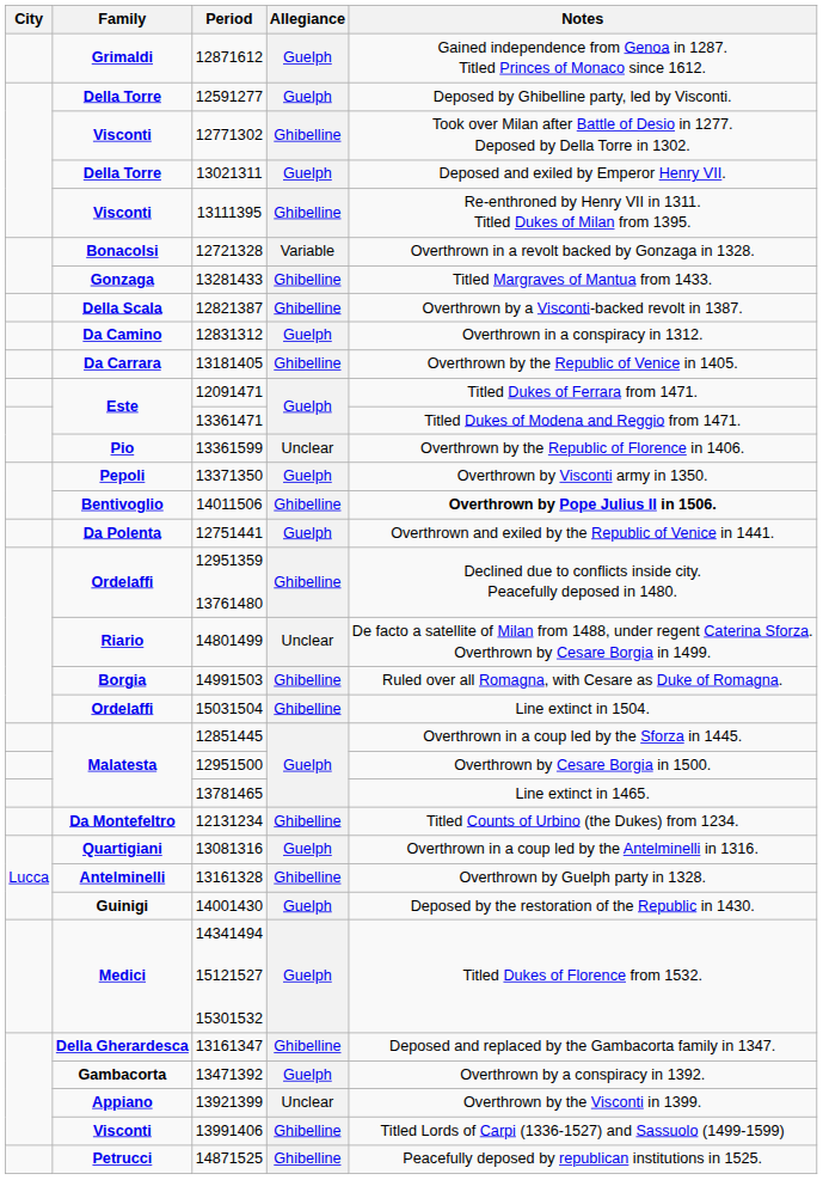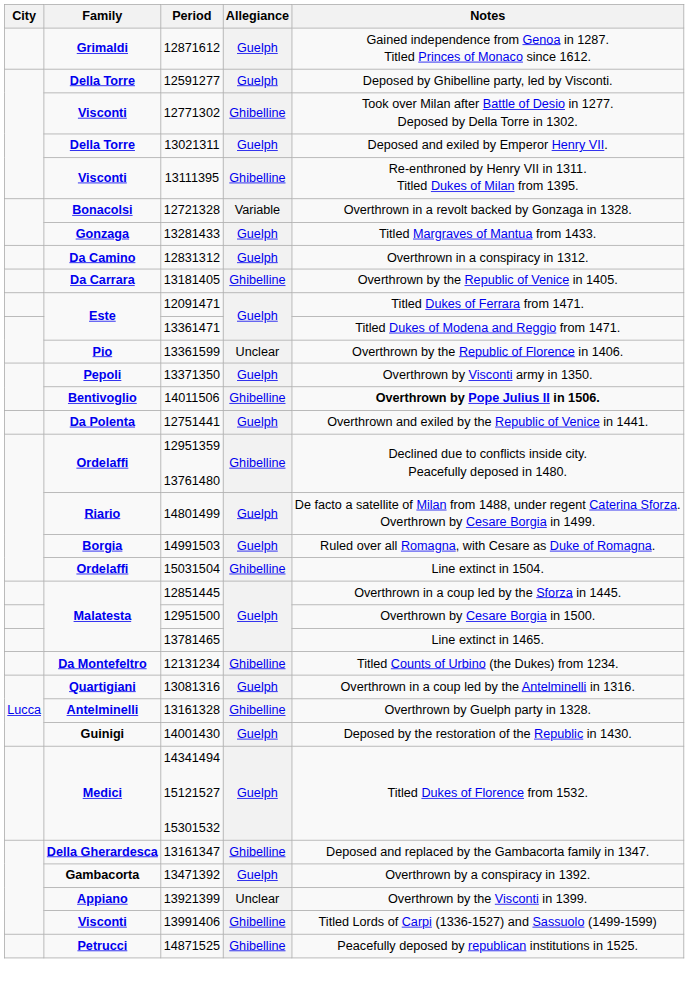 <table class="wikitable" style="line-height:1.4em; text-align:center">
 <tr>
 <th>City</th>
 <th>Family</th>
 <th>Period</th>
 <th>Allegiance</th>
 <th>Notes</th>
 </tr>
 <tr>
 <td></td>
 <td><strong><a href='#'>Grimaldi</a></strong><br></td>
 <td>12871612</td>
 <th style="font-weight:normal"><a href='#'>Guelph</a></th>
 <td>Gained independence from <a href='#'>Genoa</a> in 1287.<br>Titled <a href='#'>Princes of Monaco</a> since 1612.</td>
 </tr>
 <tr>
 <td rowspan=4></td>
 <td><strong><a href='#'>Della Torre</a></strong><br></td>
 <td>12591277</td>
 <th style="font-weight:normal"><a href='#'>Guelph</a></th>
 <td>Deposed by Ghibelline party, led by Visconti.</td>
 </tr>
 <tr>
 <td><strong><a href='#'>Visconti</a></strong><br></td>
 <td>12771302</td>
 <th style="font-weight:normal"><a href='#'>Ghibelline</a></th>
 <td>Took over Milan after <a href='#'>Battle of Desio</a> in 1277.<br>Deposed by Della Torre in 1302.</td>
 </tr>
 <tr>
 <td><strong><a href='#'>Della Torre</a></strong><br></td>
 <td>13021311</td>
 <th style="font-weight:normal"><a href='#'>Guelph</a></th>
 <td>Deposed and exiled by Emperor <a href='#'>Henry VII</a>.</td>
 </tr>
 <tr>
 <td><strong><a href='#'>Visconti</a></strong><br></td>
 <td>13111395</td>
 <th style="font-weight:normal"><a href='#'>Ghibelline</a></th>
 <td>Re-enthroned by Henry VII in 1311.<br>Titled <a href='#'>Dukes of Milan</a> from 1395.</td>
 </tr>
 <tr>
 <td rowspan=2></td>
 <td><strong><a href='#'>Bonacolsi</a></strong><br></td>
 <td>12721328</td>
 <th style="font-weight:normal">Variable</th>
 <td>Overthrown in a revolt backed by Gonzaga in 1328.</td>
 </tr>
 <tr>
 <td><strong><a href='#'>Gonzaga</a></strong><br></td>
 <td>13281433</td>
-<th style="font-weight:normal"><a href='#'>Ghibelline</a></th>
+<th style="font-weight:normal"><a href='#'>Guelph</a></th>
 <td>Titled <a href='#'>Margraves of Mantua</a> from 1433.</td>
-</tr>
-<tr>
-<td></td>
-<td><strong><a href='#'>Della Scala</a></strong><br></td>
-<td>12821387</td>
-<th style="font-weight:normal"><a href='#'>Ghibelline</a></th>
-<td>Overthrown by a <a href='#'>Visconti</a>-backed revolt in 1387.</td>
 </tr>
 <tr>
 <td></td>
 <td><strong><a href='#'>Da Camino</a></strong><br></td>
 <td>12831312</td>
 <th style="font-weight:normal"><a href='#'>Guelph</a></th>
 <td>Overthrown in a conspiracy in 1312.</td>
 </tr>
 <tr>
 <td></td>
 <td><strong><a href='#'>Da Carrara</a></strong><br></td>
 <td>13181405</td>
 <th style="font-weight:normal"><a href='#'>Ghibelline</a></th>
 <td>Overthrown by the <a href='#'>Republic of Venice</a> in 1405.</td>
 </tr>
 <tr>
 <td></td>
 <td rowspan=2><strong><a href='#'>Este</a></strong><br></td>
 <td>12091471</td>
 <th rowspan=2 style="font-weight:normal"><a href='#'>Guelph</a></th>
 <td>Titled <a href='#'>Dukes of Ferrara</a> from 1471.</td>
 </tr>
 <tr>
 <td rowspan="2"></td>
 <td>13361471</td>
 <td>Titled <a href='#'>Dukes of Modena and Reggio</a> from 1471.</td>
 </tr>
 <tr>
 <td><strong><a href='#'>Pio</a></strong><br></td>
 <td>13361599</td>
 <th style="font-weight:normal">Unclear</th>
 <td>Overthrown by the <a href='#'>Republic of Florence</a> in 1406.</td>
 </tr>
 <tr>
 <td rowspan=2></td>
 <td><strong><a href='#'>Pepoli</a></strong><br></td>
 <td>13371350</td>
 <th style="font-weight:normal"><a href='#'>Guelph</a></th>
 <td>Overthrown by <a href='#'>Visconti</a> army in 1350.</td>
 </tr>
 <tr>
 <td><strong><a href='#'>Bentivoglio</a></strong><br></td>
 <td>14011506</td>
 <th style="font-weight:normal"><a href='#'>Ghibelline</a></th>
 <td><strong>Overthrown by <a href='#'>Pope Julius II</a> in 1506.</strong></td>
 </tr>
 <tr>
 <td></td>
 <td><strong><a href='#'>Da Polenta</a></strong><br></td>
 <td>12751441</td>
 <th style="font-weight:normal"><a href='#'>Guelph</a></th>
 <td>Overthrown and exiled by the <a href='#'>Republic of Venice</a> in 1441.</td>
 </tr>
 <tr>
 <td rowspan=4></td>
 <td><strong><a href='#'>Ordelaffi</a></strong><br></td>
 <td>12951359<br><br>13761480</td>
 <th style="font-weight:normal"><a href='#'>Ghibelline</a></th>
 <td>Declined due to conflicts inside city.<br>Peacefully deposed in 1480.</td>
 </tr>
 <tr>
 <td><strong><a href='#'>Riario</a></strong><br></td>
 <td>14801499</td>
-<th style="font-weight:normal">Unclear</th>
+<th style="font-weight:normal"><a href='#'>Guelph</a></th>
 <td>De facto a satellite of <a href='#'>Milan</a> from 1488, under regent <a href='#'>Caterina Sforza</a>.<br>Overthrown by <a href='#'>Cesare Borgia</a> in 1499.</td>
 </tr>
 <tr>
 <td><strong><a href='#'>Borgia</a></strong><br></td>
 <td>14991503</td>
-<th style="font-weight:normal"><a href='#'>Ghibelline</a></th>
+<th style="font-weight:normal"><a href='#'>Guelph</a></th>
 <td>Ruled over all <a href='#'>Romagna</a>, with Cesare as <a href='#'>Duke of Romagna</a>.</td>
 </tr>
 <tr>
 <td><strong><a href='#'>Ordelaffi</a></strong><br></td>
 <td>15031504</td>
 <th style="font-weight:normal"><a href='#'>Ghibelline</a></th>
 <td>Line extinct in 1504.</td>
 </tr>
 <tr>
 <td></td>
 <td rowspan=3><strong><a href='#'>Malatesta</a></strong><br></td>
 <td>12851445</td>
 <th rowspan=3 style="font-weight:normal"><a href='#'>Guelph</a></th>
 <td>Overthrown in a coup led by the <a href='#'>Sforza</a> in 1445.</td>
 </tr>
 <tr>
 <td></td>
 <td>12951500</td>
 <td>Overthrown by <a href='#'>Cesare Borgia</a> in 1500.</td>
 </tr>
 <tr>
 <td></td>
 <td>13781465</td>
 <td>Line extinct in 1465.</td>
 </tr>
 <tr>
 <td></td>
 <td><strong><a href='#'>Da Montefeltro</a></strong><br></td>
 <td>12131234</td>
 <th style="font-weight:normal"><a href='#'>Ghibelline</a></th>
 <td>Titled <a href='#'>Counts of Urbino</a> (the Dukes) from 1234.</td>
 </tr>
 <tr>
 <td rowspan=3> <a href='#'>Lucca</a></td>
 <td><strong><a href='#'>Quartigiani</a></strong></td>
 <td>13081316</td>
 <th style="font-weight:normal"><a href='#'>Guelph</a></th>
 <td>Overthrown in a coup led by the <a href='#'>Antelminelli</a> in 1316.</td>
 </tr>
 <tr>
 <td><strong><a href='#'>Antelminelli</a></strong><br></td>
 <td>13161328</td>
 <th style="font-weight:normal"><a href='#'>Ghibelline</a></th>
 <td>Overthrown by Guelph party in 1328.</td>
 </tr>
 <tr>
 <td><strong>Guinigi</strong></td>
 <td>14001430</td>
 <th style="font-weight:normal"><a href='#'>Guelph</a></th>
 <td>Deposed by the restoration of the <a href='#'>Republic</a> in 1430.</td>
 </tr>
 <tr>
 <td></td>
 <td><strong><a href='#'>Medici</a></strong><br></td>
 <td>14341494<br><br>15121527<br><br>15301532</td>
 <th style="font-weight:normal"><a href='#'>Guelph</a></th>
 <td>Titled <a href='#'>Dukes of Florence</a> from 1532.</td>
 </tr>
 <tr>
 <td rowspan=4></td>
 <td><strong><a href='#'>Della Gherardesca</a></strong><br></td>
 <td>13161347</td>
 <th style="font-weight:normal"><a href='#'>Ghibelline</a></th>
 <td>Deposed and replaced by the Gambacorta family in 1347.</td>
 </tr>
 <tr>
 <td><strong>Gambacorta</strong></td>
 <td>13471392</td>
 <th style="font-weight:normal"><a href='#'>Guelph</a></th>
 <td>Overthrown by a conspiracy in 1392.</td>
 </tr>
 <tr>
 <td><strong><a href='#'>Appiano</a></strong><br></td>
 <td>13921399</td>
 <th style="font-weight:normal">Unclear</th>
 <td>Overthrown by the <a href='#'>Visconti</a> in 1399.</td>
 </tr>
 <tr>
 <td><strong><a href='#'>Visconti</a></strong><br></td>
 <td>13991406</td>
 <th style="font-weight:normal"><a href='#'>Ghibelline</a></th>
 <td>Titled Lords of <a href='#'>Carpi</a> (1336-1527) and <a href='#'>Sassuolo</a> (1499-1599)</td>
 </tr>
 <tr>
 <td></td>
 <td><strong><a href='#'>Petrucci</a></strong><br></td>
 <td>14871525</td>
 <th style="font-weight:normal"><a href='#'>Ghibelline</a></th>
 <td>Peacefully deposed by <a href='#'>republican</a> institutions in 1525.</td>
 </tr>
 </table>
